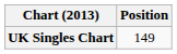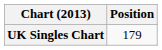 <table class="wikitable plainrowheaders">
 <tr>
 <th scope="col">Chart (2013)</th>
 <th scope="col">Position</th>
 </tr>
 <tr>
 <th scope="row">UK Singles Chart</th>
-<td style="text-align:center;">149</td>
+<td style="text-align:center;">179</td>
 </tr>
 </table>
